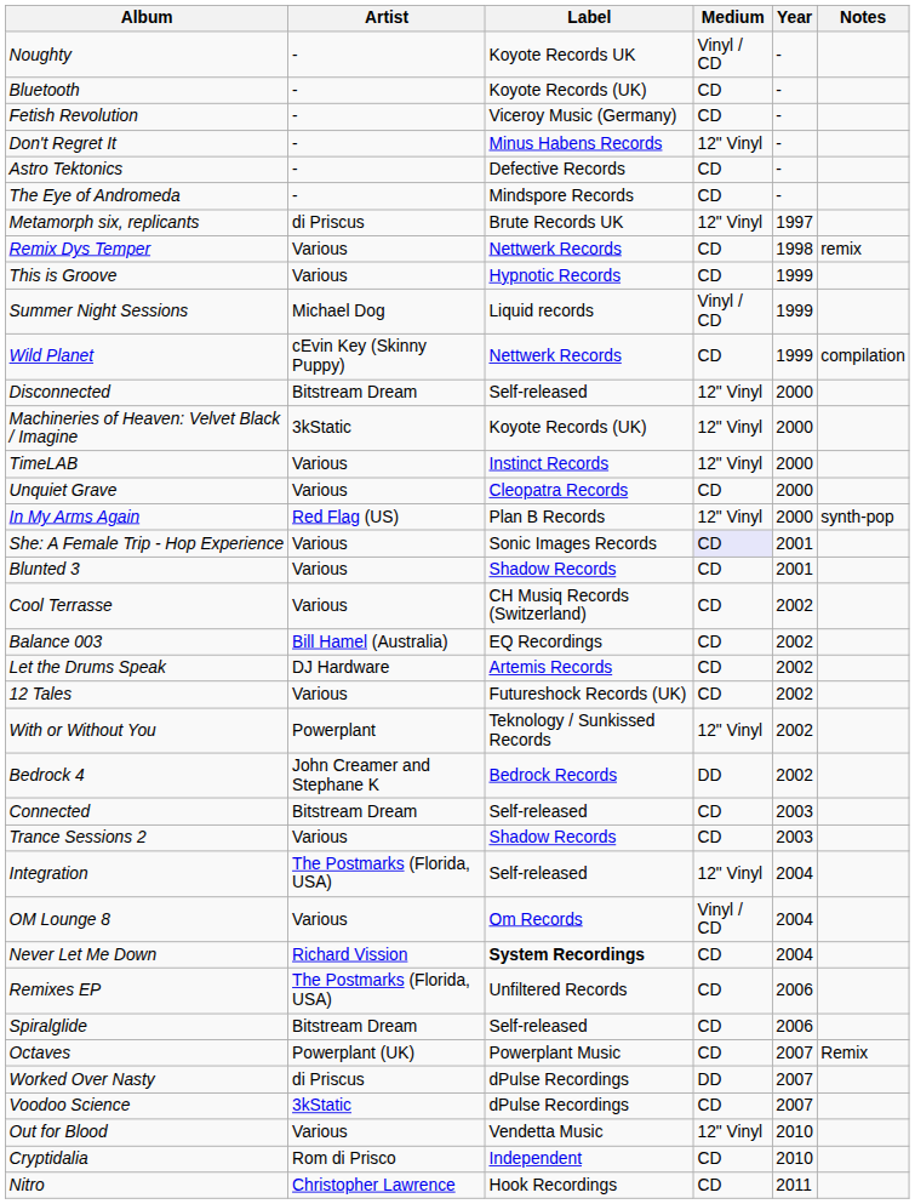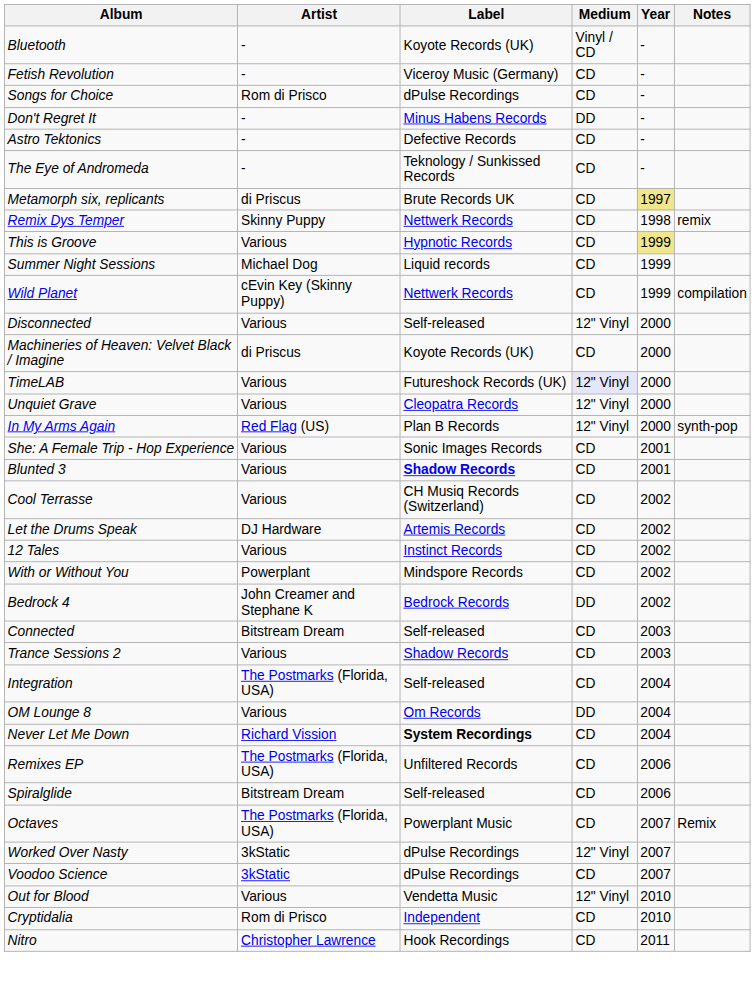 <table class="wikitable">
 <tr>
 <th>Album</th>
 <th>Artist</th>
 <th>Label</th>
 <th>Medium</th>
 <th>Year</th>
 <th>Notes</th>
 </tr>
 <tr>
-<td><em>Noughty</em></td>
-<td>-</td>
-<td>Koyote Records UK</td>
-<td>Vinyl / CD</td>
-<td>-</td>
-<td></td>
-</tr>
-<tr>
 <td><em>Bluetooth</em></td>
 <td>-</td>
 <td>Koyote Records (UK)</td>
-<td>CD</td>
+<td>Vinyl / CD</td>
 <td>-</td>
 <td></td>
 </tr>
 <tr>
 <td><em>Fetish Revolution</em></td>
 <td>-</td>
 <td>Viceroy Music (Germany)</td>
 <td>CD</td>
 <td>-</td>
 <td></td>
 </tr>
 <tr>
+<td><em>Songs for Choice</em></td>
+<td>Rom di Prisco</td>
+<td>dPulse Recordings</td>
+<td>CD</td>
+<td>-</td>
+<td></td>
+</tr>
+<tr>
 <td><em>Don't Regret It</em></td>
 <td>-</td>
 <td><a href='#'>Minus Habens Records</a></td>
-<td>12" Vinyl</td>
+<td>DD</td>
 <td>-</td>
 <td></td>
 </tr>
 <tr>
 <td><em>Astro Tektonics</em></td>
 <td>-</td>
 <td>Defective Records</td>
 <td>CD</td>
 <td>-</td>
 <td></td>
 </tr>
 <tr>
 <td><em>The Eye of Andromeda</em></td>
 <td>-</td>
-<td>Mindspore Records</td>
+<td>Teknology / Sunkissed Records</td>
 <td>CD</td>
 <td>-</td>
 <td></td>
 </tr>
 <tr>
 <td><em>Metamorph six, replicants</em></td>
 <td>di Priscus</td>
 <td>Brute Records UK</td>
-<td>12" Vinyl</td>
-<td>1997</td>
+<td>CD</td>
+<td style="background: khaki;">1997</td>
 <td></td>
 </tr>
 <tr>
 <td><em><a href='#'>Remix Dys Temper</a></em></td>
-<td>Various</td>
+<td>Skinny Puppy</td>
 <td><a href='#'>Nettwerk Records</a></td>
 <td>CD</td>
 <td>1998</td>
 <td>remix</td>
 </tr>
 <tr>
 <td><em>This is Groove</em></td>
 <td>Various</td>
 <td><a href='#'>Hypnotic Records</a></td>
 <td>CD</td>
-<td>1999</td>
+<td style="background: khaki;">1999</td>
 <td></td>
 </tr>
 <tr>
 <td><em>Summer Night Sessions</em></td>
 <td>Michael Dog</td>
 <td>Liquid records</td>
-<td>Vinyl / CD</td>
+<td>CD</td>
 <td>1999</td>
 <td></td>
 </tr>
 <tr>
 <td><a href='#'><em>Wild Planet</em></a></td>
 <td>cEvin Key (Skinny Puppy)</td>
 <td><a href='#'>Nettwerk Records</a></td>
 <td>CD</td>
 <td>1999</td>
 <td>compilation</td>
 </tr>
 <tr>
 <td><em>Disconnected</em></td>
-<td>Bitstream Dream</td>
+<td>Various</td>
 <td>Self-released</td>
 <td>12" Vinyl</td>
 <td>2000</td>
 <td></td>
 </tr>
 <tr>
 <td><em>Machineries of Heaven: Velvet Black / Imagine</em></td>
-<td>3kStatic</td>
+<td>di Priscus</td>
 <td>Koyote Records (UK)</td>
-<td>12" Vinyl</td>
+<td>CD</td>
 <td>2000</td>
 <td></td>
 </tr>
 <tr>
 <td><em>TimeLAB</em></td>
 <td>Various</td>
-<td><a href='#'>Instinct Records</a></td>
-<td>12" Vinyl</td>
+<td>Futureshock Records (UK)</td>
+<td style="background: lavender;">12" Vinyl</td>
 <td>2000</td>
 <td></td>
 </tr>
 <tr>
 <td><em>Unquiet Grave</em></td>
 <td>Various</td>
 <td><a href='#'>Cleopatra Records</a></td>
-<td>CD</td>
+<td>12" Vinyl</td>
 <td>2000</td>
 <td></td>
 </tr>
 <tr>
 <td><em><a href='#'>In My Arms Again</a></em></td>
 <td><a href='#'>Red Flag</a> (US)</td>
 <td>Plan B Records</td>
 <td>12" Vinyl</td>
 <td>2000</td>
 <td>synth-pop</td>
 </tr>
 <tr>
 <td><em>She: A Female Trip - Hop Experience</em></td>
 <td>Various</td>
 <td>Sonic Images Records</td>
-<td style="background: lavender;">CD</td>
+<td>CD</td>
 <td>2001</td>
 <td></td>
 </tr>
 <tr>
 <td><em>Blunted 3</em></td>
 <td>Various</td>
-<td><a href='#'>Shadow Records</a></td>
+<td><strong><a href='#'>Shadow Records</a></strong></td>
 <td>CD</td>
 <td>2001</td>
 <td></td>
 </tr>
 <tr>
 <td><em>Cool Terrasse</em></td>
 <td>Various</td>
 <td>CH Musiq Records (Switzerland)</td>
-<td>CD</td>
-<td>2002</td>
-<td></td>
-</tr>
-<tr>
-<td><em>Balance 003</em></td>
-<td><a href='#'>Bill Hamel</a> (Australia)</td>
-<td>EQ Recordings</td>
 <td>CD</td>
 <td>2002</td>
 <td></td>
 </tr>
 <tr>
 <td><em>Let the Drums Speak</em></td>
 <td>DJ Hardware</td>
 <td><a href='#'>Artemis Records</a></td>
 <td>CD</td>
 <td>2002</td>
 <td></td>
 </tr>
 <tr>
 <td><em>12 Tales</em></td>
 <td>Various</td>
-<td>Futureshock Records (UK)</td>
+<td><a href='#'>Instinct Records</a></td>
 <td>CD</td>
 <td>2002</td>
 <td></td>
 </tr>
 <tr>
 <td><em>With or Without You</em></td>
 <td>Powerplant</td>
-<td>Teknology / Sunkissed Records</td>
-<td>12" Vinyl</td>
+<td>Mindspore Records</td>
+<td>CD</td>
 <td>2002</td>
 <td></td>
 </tr>
 <tr>
 <td><em>Bedrock 4</em></td>
 <td>John Creamer and Stephane K</td>
 <td><a href='#'>Bedrock Records</a></td>
 <td>DD</td>
 <td>2002</td>
 <td></td>
 </tr>
 <tr>
 <td><em>Connected</em></td>
 <td>Bitstream Dream</td>
 <td>Self-released</td>
 <td>CD</td>
 <td>2003</td>
 <td></td>
 </tr>
 <tr>
 <td><em>Trance Sessions 2</em></td>
 <td>Various</td>
 <td><a href='#'>Shadow Records</a></td>
 <td>CD</td>
 <td>2003</td>
 <td></td>
 </tr>
 <tr>
 <td><em>Integration</em></td>
 <td><a href='#'>The Postmarks</a> (Florida, USA)</td>
 <td>Self-released</td>
-<td>12" Vinyl</td>
+<td>CD</td>
 <td>2004</td>
 <td></td>
 </tr>
 <tr>
 <td><em>OM Lounge 8</em></td>
 <td>Various</td>
 <td><a href='#'>Om Records</a></td>
-<td>Vinyl / CD</td>
+<td>DD</td>
 <td>2004</td>
 <td></td>
 </tr>
 <tr>
 <td><em>Never Let Me Down</em></td>
 <td><a href='#'>Richard Vission</a></td>
 <td><strong>System Recordings</strong></td>
 <td>CD</td>
 <td>2004</td>
 <td></td>
 </tr>
 <tr>
 <td><em>Remixes EP</em></td>
 <td><a href='#'>The Postmarks</a> (Florida, USA)</td>
 <td>Unfiltered Records</td>
 <td>CD</td>
 <td>2006</td>
 <td></td>
 </tr>
 <tr>
 <td><em>Spiralglide</em></td>
 <td>Bitstream Dream</td>
 <td>Self-released</td>
 <td>CD</td>
 <td>2006</td>
 <td></td>
 </tr>
 <tr>
 <td><em>Octaves</em></td>
-<td>Powerplant (UK)</td>
+<td><a href='#'>The Postmarks</a> (Florida, USA)</td>
 <td>Powerplant Music</td>
 <td>CD</td>
 <td>2007</td>
 <td>Remix</td>
 </tr>
 <tr>
 <td><em>Worked Over Nasty</em></td>
-<td>di Priscus</td>
+<td>3kStatic</td>
 <td>dPulse Recordings</td>
-<td>DD</td>
+<td>12" Vinyl</td>
 <td>2007</td>
 <td></td>
 </tr>
 <tr>
 <td><em>Voodoo Science</em></td>
 <td><a href='#'>3kStatic</a></td>
 <td>dPulse Recordings</td>
 <td>CD</td>
 <td>2007</td>
 <td></td>
 </tr>
 <tr>
 <td><em>Out for Blood</em></td>
 <td>Various</td>
 <td>Vendetta Music</td>
 <td>12" Vinyl</td>
 <td>2010</td>
 <td></td>
 </tr>
 <tr>
 <td><em>Cryptidalia</em></td>
 <td>Rom di Prisco</td>
 <td><a href='#'>Independent</a></td>
 <td>CD</td>
 <td>2010</td>
 <td></td>
 </tr>
 <tr>
 <td><em>Nitro</em></td>
 <td><a href='#'>Christopher Lawrence</a></td>
 <td>Hook Recordings</td>
 <td>CD</td>
 <td>2011</td>
 <td></td>
 </tr>
 </table>
